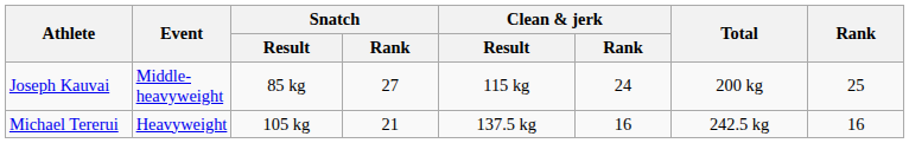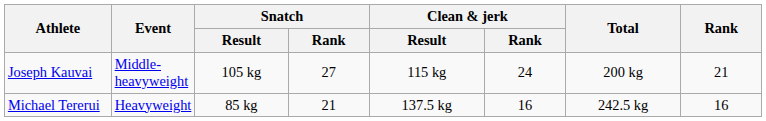 <table class="wikitable" style="font-size:90%" width=60%>
 <tr>
 <th rowspan="2" width=100>Athlete</th>
 <th rowspan="2" width=50>Event</th>
 <th colspan="2">Snatch</th>
 <th colspan="2">Clean & jerk</th>
 <th rowspan="2">Total</th>
 <th rowspan="2">Rank</th>
 </tr>
 <tr>
 <th>Result</th>
 <th>Rank</th>
 <th>Result</th>
 <th>Rank</th>
 </tr>
 <tr>
 <td><a href='#'>Joseph Kauvai</a></td>
 <td><a href='#'>Middle-heavyweight</a></td>
-<td align=center>85 kg</td>
+<td align=center>105 kg</td>
 <td align=center>27</td>
 <td align=center>115 kg</td>
 <td align=center>24</td>
 <td align=center>200 kg</td>
-<td align=center>25</td>
+<td align=center>21</td>
 </tr>
 <tr>
 <td><a href='#'>Michael Tererui</a></td>
 <td><a href='#'>Heavyweight</a></td>
-<td align=center>105 kg</td>
+<td align=center>85 kg</td>
 <td align=center>21</td>
 <td align=center>137.5 kg</td>
 <td align=center>16</td>
 <td align=center>242.5 kg</td>
 <td align=center>16</td>
 </tr>
 </table>
